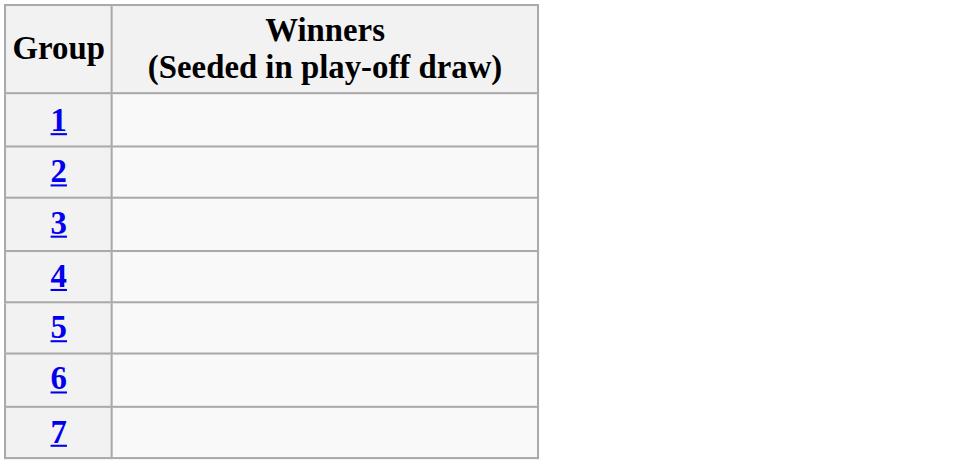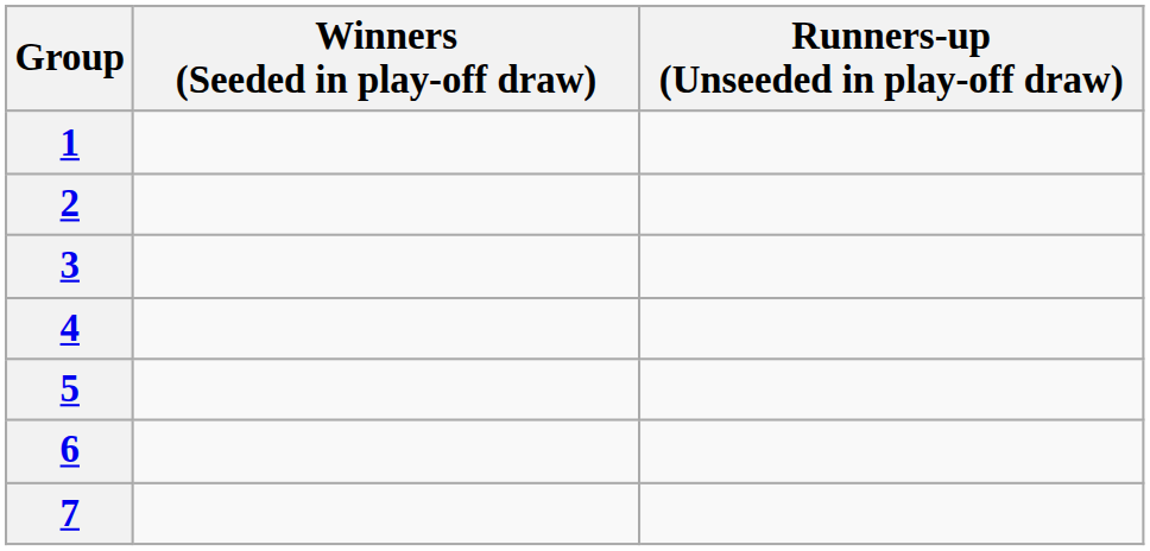 <table class="wikitable">
 <tr>
 <th>Group</th>
 <th width=200>Winners<br>(Seeded in play-off draw)</th>
+<th width=200>Runners-up<br>(Unseeded in play-off draw)</th>
 </tr>
 <tr>
 <th><a href='#'>1</a></th>
+<td></td>
 <td></td>
 </tr>
 <tr>
 <th><a href='#'>2</a></th>
 <td></td>
+<td></td>
 </tr>
 <tr>
 <th><a href='#'>3</a></th>
+<td></td>
 <td></td>
 </tr>
 <tr>
 <th><a href='#'>4</a></th>
 <td></td>
+<td></td>
 </tr>
 <tr>
 <th><a href='#'>5</a></th>
+<td></td>
 <td></td>
 </tr>
 <tr>
 <th><a href='#'>6</a></th>
 <td></td>
+<td></td>
 </tr>
 <tr>
 <th><a href='#'>7</a></th>
 <td></td>
+<td></td>
 </tr>
 </table>
